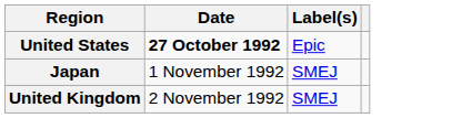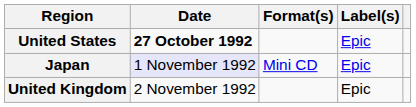 <table class="wikitable plainrowheaders">
 <tr>
 <th scope="col">Region</th>
 <th scope="col">Date</th>
+<th scope="col">Format(s)</th>
 <th scope="col">Label(s)</th>
 <th scope="col"></th>
 </tr>
 <tr>
 <th scope="row">United States</th>
 <td><strong>27 October 1992</strong></td>
+<td></td>
 <td><a href='#'>Epic</a></td>
 <td></td>
 </tr>
 <tr>
 <th scope="row">Japan</th>
-<td>1 November 1992</td>
-<td><a href='#'>SMEJ</a></td>
+<td style="background: lavender;">1 November 1992</td>
+<td><a href='#'>Mini CD</a></td>
+<td><a href='#'>Epic</a></td>
 <td></td>
 </tr>
 <tr>
 <th scope="row">United Kingdom</th>
 <td>2 November 1992</td>
-<td><a href='#'>SMEJ</a></td>
+<td></td>
+<td>Epic</td>
 <td></td>
 </tr>
 </table>
